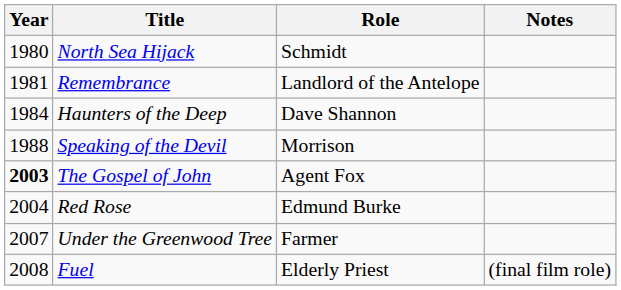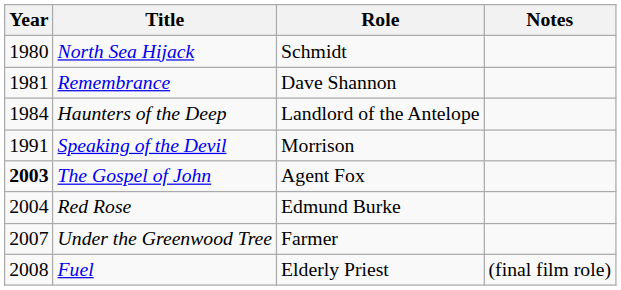 <table class="wikitable">
 <tr>
 <th>Year</th>
 <th>Title</th>
 <th>Role</th>
 <th>Notes</th>
 </tr>
 <tr>
 <td>1980</td>
 <td><em><a href='#'>North Sea Hijack</a></em></td>
 <td>Schmidt</td>
 <td></td>
 </tr>
 <tr>
 <td>1981</td>
 <td><em><a href='#'>Remembrance</a></em></td>
-<td>Landlord of the Antelope</td>
+<td>Dave Shannon</td>
 <td></td>
 </tr>
 <tr>
 <td>1984</td>
 <td><em>Haunters of the Deep</em></td>
-<td>Dave Shannon</td>
+<td>Landlord of the Antelope</td>
 <td></td>
 </tr>
 <tr>
-<td>1988</td>
+<td>1991</td>
 <td><em><a href='#'>Speaking of the Devil</a></em></td>
 <td>Morrison</td>
 <td></td>
 </tr>
 <tr>
 <td><strong>2003</strong></td>
 <td><em><a href='#'>The Gospel of John</a></em></td>
 <td>Agent Fox</td>
 <td></td>
 </tr>
 <tr>
 <td>2004</td>
 <td><em>Red Rose</em></td>
 <td>Edmund Burke</td>
 <td></td>
 </tr>
 <tr>
 <td>2007</td>
 <td><em>Under the Greenwood Tree</em></td>
 <td>Farmer</td>
 <td></td>
 </tr>
 <tr>
 <td>2008</td>
 <td><em><a href='#'>Fuel</a></em></td>
 <td>Elderly Priest</td>
 <td>(final film role)</td>
 </tr>
 </table>
